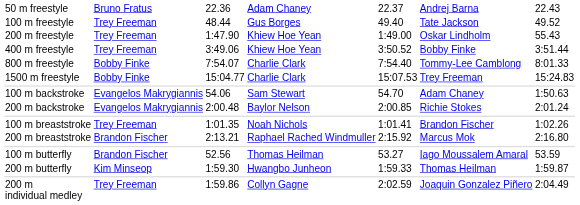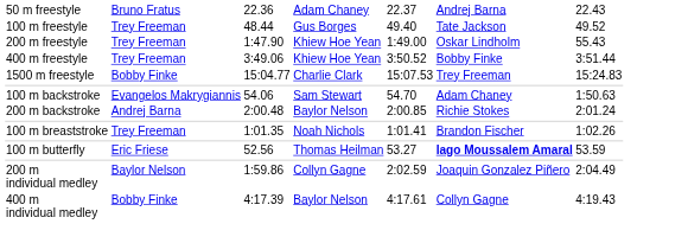 <table>
 <tr valign="top">
 <td>50 m freestyle</td>
 <td><a href='#'>Bruno Fratus</a></td>
 <td>22.36</td>
 <td><a href='#'>Adam Chaney</a></td>
 <td>22.37</td>
 <td><a href='#'>Andrej Barna</a></td>
 <td>22.43</td>
 </tr>
 <tr valign="top">
 <td>100 m freestyle</td>
 <td><a href='#'>Trey Freeman</a></td>
 <td>48.44</td>
 <td><a href='#'>Gus Borges</a></td>
 <td>49.40</td>
 <td><a href='#'>Tate Jackson</a></td>
 <td>49.52</td>
 </tr>
 <tr valign="top">
 <td>200 m freestyle</td>
 <td><a href='#'>Trey Freeman</a></td>
 <td>1:47.90</td>
 <td><a href='#'>Khiew Hoe Yean</a></td>
 <td>1:49.00</td>
 <td><a href='#'>Oskar Lindholm</a></td>
 <td>55.43</td>
 </tr>
 <tr valign="top">
 <td>400 m freestyle</td>
 <td><a href='#'>Trey Freeman</a></td>
 <td>3:49.06</td>
 <td><a href='#'>Khiew Hoe Yean</a></td>
 <td>3:50.52</td>
 <td><a href='#'>Bobby Finke</a></td>
 <td>3:51.44</td>
 </tr>
 <tr valign="top">
-<td>800 m freestyle</td>
-<td><a href='#'>Bobby Finke</a></td>
-<td>7:54.07</td>
-<td><a href='#'>Charlie Clark</a></td>
-<td>7:54.40</td>
-<td><a href='#'>Tommy-Lee Camblong</a></td>
-<td>8:01.33</td>
-</tr>
-<tr valign="top">
 <td>1500 m freestyle</td>
 <td><a href='#'>Bobby Finke</a></td>
 <td>15:04.77</td>
 <td><a href='#'>Charlie Clark</a></td>
 <td>15:07.53</td>
 <td><a href='#'>Trey Freeman</a></td>
 <td>15:24.83</td>
 </tr>
 <tr bgcolor=#DDDDDD>
 <td colspan=7></td>
 </tr>
 <tr valign="top">
 <td>100 m backstroke</td>
 <td><a href='#'>Evangelos Makrygiannis</a></td>
 <td>54.06</td>
 <td><a href='#'>Sam Stewart</a></td>
 <td>54.70</td>
 <td><a href='#'>Adam Chaney</a></td>
 <td>1:50.63</td>
 </tr>
 <tr valign="top">
 <td>200 m backstroke</td>
-<td><a href='#'>Evangelos Makrygiannis</a></td>
+<td><a href='#'>Andrej Barna</a></td>
 <td>2:00.48</td>
 <td><a href='#'>Baylor Nelson</a></td>
 <td>2:00.85</td>
 <td><a href='#'>Richie Stokes</a></td>
 <td>2:01.24</td>
 </tr>
 <tr bgcolor=#DDDDDD>
 <td colspan=7></td>
 </tr>
 <tr valign="top">
 <td>100 m breaststroke</td>
 <td><a href='#'>Trey Freeman</a></td>
 <td>1:01.35</td>
 <td><a href='#'>Noah Nichols</a></td>
 <td>1:01.41</td>
 <td><a href='#'>Brandon Fischer</a></td>
 <td>1:02.26</td>
 </tr>
-<tr valign="top">
-<td>200 m breaststroke</td>
-<td><a href='#'>Brandon Fischer</a></td>
-<td>2:13.21</td>
-<td><a href='#'>Raphael Rached Windmuller</a></td>
-<td>2:15.92</td>
-<td><a href='#'>Marcus Mok</a></td>
-<td>2:16.80</td>
-</tr>
 <tr bgcolor=#DDDDDD>
 <td colspan=7></td>
 </tr>
 <tr valign="top">
 <td>100 m butterfly</td>
-<td><a href='#'>Brandon Fischer</a></td>
+<td><a href='#'>Eric Friese</a></td>
 <td>52.56</td>
 <td><a href='#'>Thomas Heilman</a></td>
 <td>53.27</td>
-<td><a href='#'>Iago Moussalem Amaral</a></td>
+<td><strong><a href='#'>Iago Moussalem Amaral</a></strong></td>
 <td>53.59</td>
-</tr>
-<tr valign="top">
-<td>200 m butterfly</td>
-<td><a href='#'>Kim Minseop</a></td>
-<td>1:59.30</td>
-<td><a href='#'>Hwangbo Junheon</a></td>
-<td>1:59.33</td>
-<td><a href='#'>Thomas Heilman</a></td>
-<td>1:59.87</td>
 </tr>
 <tr bgcolor=#DDDDDD>
 <td colspan=7></td>
 </tr>
 <tr valign="top">
 <td>200 m<br>individual medley</td>
-<td><a href='#'>Trey Freeman</a></td>
+<td><a href='#'>Baylor Nelson</a></td>
 <td>1:59.86</td>
 <td><a href='#'>Collyn Gagne</a></td>
 <td>2:02.59</td>
 <td><a href='#'>Joaquin Gonzalez Piñero</a></td>
 <td>2:04.49</td>
 </tr>
+<tr valign="top">
+<td>400 m<br>individual medley</td>
+<td><a href='#'>Bobby Finke</a></td>
+<td>4:17.39</td>
+<td><a href='#'>Baylor Nelson</a></td>
+<td>4:17.61</td>
+<td><a href='#'>Collyn Gagne</a></td>
+<td>4:19.43</td>
+</tr>
 </table>
